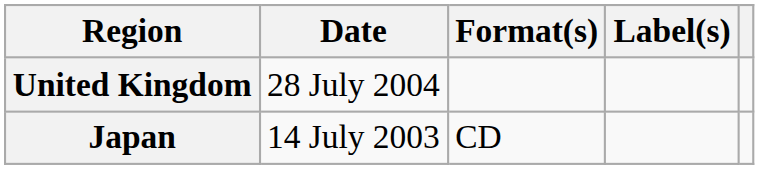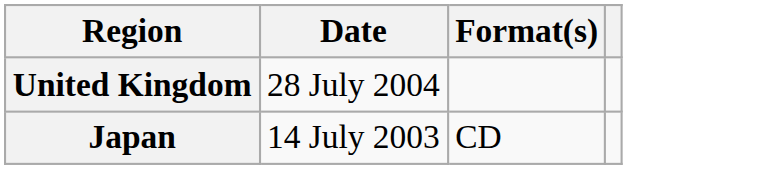 <table class="wikitable plainrowheaders">
 <tr>
 <th scope="col">Region</th>
 <th scope="col">Date</th>
 <th scope="col">Format(s)</th>
-<th scope="col">Label(s)</th>
 <th scope="col"></th>
 </tr>
 <tr>
 <th scope="row">United Kingdom</th>
 <td>28 July 2004</td>
-<td></td>
 <td></td>
 <td></td>
 </tr>
 <tr>
 <th scope="row">Japan</th>
 <td>14 July 2003</td>
 <td>CD</td>
 <td></td>
-<td></td>
 </tr>
 </table>
